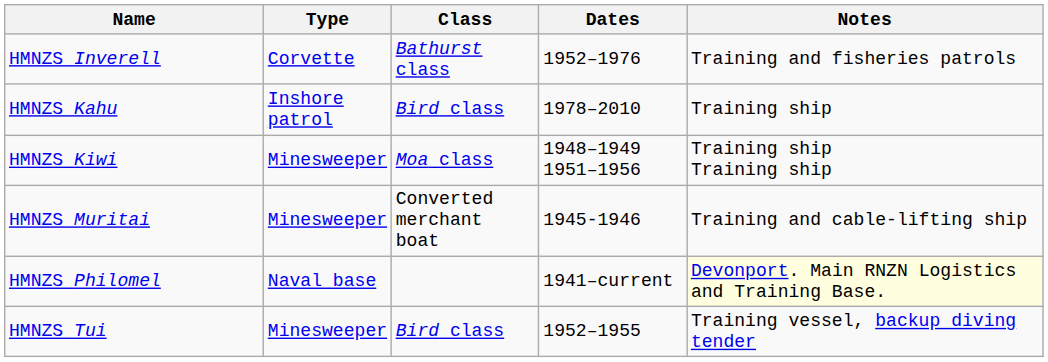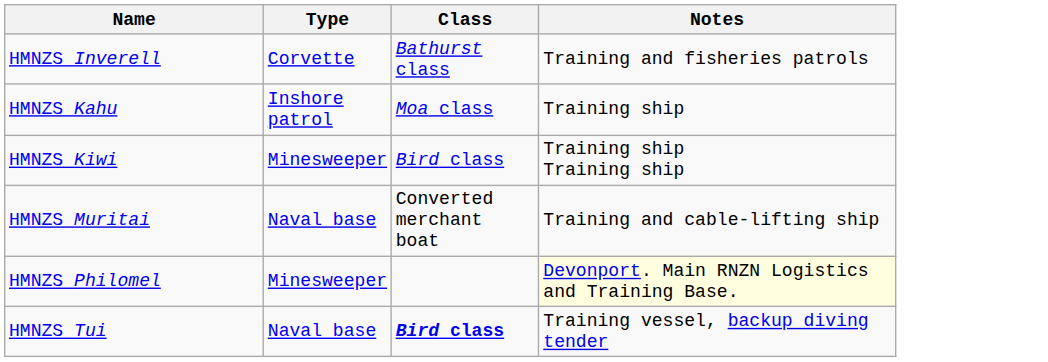 <table class="wikitable">
 <tr>
 <th width="180">Name</th>
 <th width="80">Type</th>
 <th width="100">Class</th>
-<th width="100">Dates</th>
 <th width="250">Notes</th>
 </tr>
 <tr>
 <td><a href='#'>HMNZS <em>Inverell</em></a></td>
 <td><a href='#'>Corvette</a></td>
 <td><a href='#'><em>Bathurst</em> class</a></td>
-<td>1952–1976</td>
 <td>Training and fisheries patrols</td>
 </tr>
 <tr>
 <td><a href='#'>HMNZS <em>Kahu</em></a></td>
 <td><a href='#'>Inshore patrol</a></td>
-<td><a href='#'><em>Bird</em> class</a></td>
-<td>1978–2010</td>
+<td><a href='#'><em>Moa</em> class</a></td>
 <td>Training ship</td>
 </tr>
 <tr>
 <td><a href='#'>HMNZS <em>Kiwi</em></a></td>
 <td><a href='#'>Minesweeper</a></td>
-<td><a href='#'><em>Moa</em> class</a></td>
-<td>1948–1949<br>1951–1956</td>
+<td><a href='#'><em>Bird</em> class</a></td>
 <td>Training ship<br>Training ship</td>
 </tr>
 <tr>
 <td><a href='#'>HMNZS <em>Muritai</em></a></td>
-<td><a href='#'>Minesweeper</a></td>
+<td><a href='#'>Naval base</a></td>
 <td>Converted merchant boat</td>
-<td>1945-1946</td>
 <td>Training and cable-lifting ship</td>
 </tr>
 <tr>
 <td><a href='#'>HMNZS <em>Philomel</em></a></td>
-<td><a href='#'>Naval base</a></td>
+<td><a href='#'>Minesweeper</a></td>
 <td> </td>
-<td>1941–current</td>
 <td style="background: lightyellow;"><a href='#'>Devonport</a>. Main RNZN Logistics and Training Base.</td>
 </tr>
 <tr>
 <td><a href='#'>HMNZS <em>Tui</em></a></td>
-<td><a href='#'>Minesweeper</a></td>
-<td><a href='#'><em>Bird</em> class</a></td>
-<td>1952–1955</td>
+<td><a href='#'>Naval base</a></td>
+<td><strong><a href='#'><em>Bird</em> class</a></strong></td>
 <td>Training vessel, <a href='#'>backup diving tender</a></td>
 </tr>
 </table>
